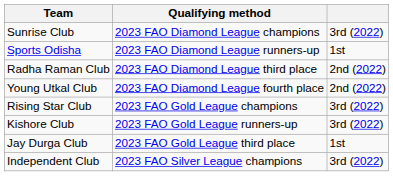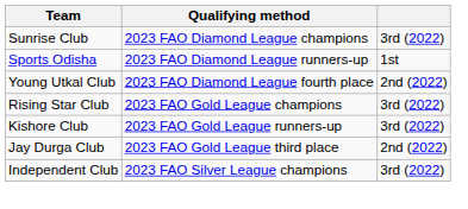 <table class="wikitable">
 <tr>
 <th>Team</th>
 <th>Qualifying method</th>
 <th> </th>
 </tr>
 <tr>
 <td>Sunrise Club</td>
 <td><a href='#'>2023 FAO Diamond League</a> champions</td>
 <td>3rd (<a href='#'>2022</a>)</td>
 </tr>
 <tr>
 <td><a href='#'>Sports Odisha</a></td>
 <td><a href='#'>2023 FAO Diamond League</a> runners-up</td>
 <td>1st</td>
-</tr>
-<tr>
-<td>Radha Raman Club</td>
-<td><a href='#'>2023 FAO Diamond League</a> third place</td>
-<td>2nd (<a href='#'>2022</a>)</td>
 </tr>
 <tr>
 <td>Young Utkal Club</td>
 <td><a href='#'>2023 FAO Diamond League</a> fourth place</td>
 <td>2nd (<a href='#'>2022</a>)</td>
 </tr>
 <tr>
 <td>Rising Star Club</td>
 <td><a href='#'>2023 FAO Gold League</a> champions</td>
 <td>3rd (<a href='#'>2022</a>)</td>
 </tr>
 <tr>
 <td>Kishore Club</td>
 <td><a href='#'>2023 FAO Gold League</a> runners-up</td>
 <td>3rd (<a href='#'>2022</a>)</td>
 </tr>
 <tr>
 <td>Jay Durga Club</td>
 <td><a href='#'>2023 FAO Gold League</a> third place</td>
-<td>1st</td>
+<td>2nd (<a href='#'>2022</a>)</td>
 </tr>
 <tr>
 <td>Independent Club</td>
 <td><a href='#'>2023 FAO Silver League</a> champions</td>
 <td>3rd (<a href='#'>2022</a>)</td>
 </tr>
 </table>
